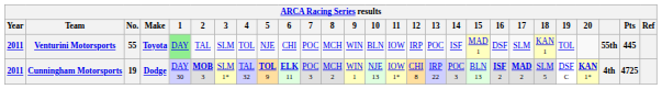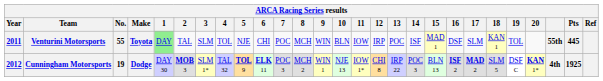 <table class="wikitable" style="text-align:center; font-size:75%">
 <tr>
 <th colspan=45><a href='#'>ARCA Racing Series</a> results</th>
 </tr>
 <tr>
 <th>Year</th>
 <th>Team</th>
 <th>No.</th>
 <th>Make</th>
 <th>1</th>
 <th>2</th>
 <th>3</th>
 <th>4</th>
 <th>5</th>
 <th>6</th>
 <th>7</th>
 <th>8</th>
 <th>9</th>
 <th>10</th>
 <th>11</th>
 <th>12</th>
 <th>13</th>
 <th>14</th>
 <th>15</th>
 <th>16</th>
 <th>17</th>
 <th>18</th>
 <th>19</th>
 <th>20</th>
 <th></th>
 <th>Pts</th>
 <th>Ref</th>
 </tr>
 <tr>
 <th><a href='#'>2011</a></th>
 <th><a href='#'>Venturini Motorsports</a></th>
 <th>55</th>
 <th><a href='#'>Toyota</a></th>
 <td style="background: lightgreen;"><a href='#'>DAY</a></td>
 <td><a href='#'>TAL</a></td>
 <td><a href='#'>SLM</a></td>
 <td><a href='#'>TOL</a></td>
 <td><a href='#'>NJE</a></td>
 <td><a href='#'>CHI</a></td>
 <td><a href='#'>POC</a></td>
 <td><a href='#'>MCH</a></td>
 <td><a href='#'>WIN</a></td>
 <td><a href='#'>BLN</a></td>
 <td><a href='#'>IOW</a></td>
 <td><a href='#'>IRP</a></td>
 <td><a href='#'>POC</a></td>
 <td><a href='#'>ISF</a></td>
 <td style="background:#FFFFBF;"><a href='#'>MAD</a><br><small>1</small></td>
 <td><a href='#'>DSF</a></td>
 <td><a href='#'>SLM</a></td>
 <td style="background:#FFFFBF;"><a href='#'>KAN</a><br><small>1</small></td>
 <td><a href='#'>TOL</a></td>
 <td></td>
 <th>55th</th>
 <th>445</th>
 <th></th>
 </tr>
 <tr>
-<th><a href='#'>2011</a></th>
+<th><a href='#'>2012</a></th>
 <th><a href='#'>Cunningham Motorsports</a></th>
 <th>19</th>
 <th><a href='#'>Dodge</a></th>
 <td style="background:#CFCFFF;"><a href='#'>DAY</a><br><small>30</small></td>
 <td style="background:#DFDFDF;"><strong><a href='#'>MOB</a></strong><br><small>3</small></td>
 <td style="background:#FFFFBF;"><a href='#'>SLM</a><br><small>1*</small></td>
 <td style="background:#CFCFFF;"><a href='#'>TAL</a><br><small>32</small></td>
 <td style="background:#FFDF9F;"><strong><a href='#'>TOL</a></strong><br><small>9</small></td>
 <td style="background:#DFFFDF;"><strong><a href='#'>ELK</a></strong><br><small>11</small></td>
 <td style="background:#DFDFDF;"><a href='#'>POC</a><br><small>3</small></td>
 <td style="background:#DFDFDF;"><a href='#'>MCH</a><br><small>2</small></td>
 <td style="background:#FFFFBF;"><a href='#'>WIN</a><br><small>1</small></td>
 <td style="background:#DFFFDF;"><a href='#'>NJE</a><br><small>13</small></td>
 <td style="background:#FFFFBF;"><a href='#'>IOW</a><br><small>1*</small></td>
 <td style="background:#FFDF9F;"><a href='#'>CHI</a><br><small>8</small></td>
 <td style="background:#CFCFFF;"><a href='#'>IRP</a><br><small>22</small></td>
 <td style="background:#DFDFDF;"><a href='#'>POC</a><br><small>3</small></td>
 <td style="background:#DFFFDF;"><a href='#'>BLN</a><br><small>13</small></td>
 <td style="background:#DFDFDF;"><strong><a href='#'>ISF</a></strong><br><small>2</small></td>
 <td style="background:#DFDFDF;"><strong><a href='#'>MAD</a></strong><br><small>2</small></td>
 <td style="background:#DFDFDF;"><a href='#'>SLM</a><br><small>5</small></td>
 <td style="background:#FFF;"><a href='#'>DSF</a><br><small>C</small></td>
 <td style="background:#FFFFBF;"><strong><a href='#'>KAN</a></strong><br><small>1*</small></td>
 <th>4th</th>
-<th>4725</th>
+<th>1925</th>
 <th></th>
 </tr>
 </table>
